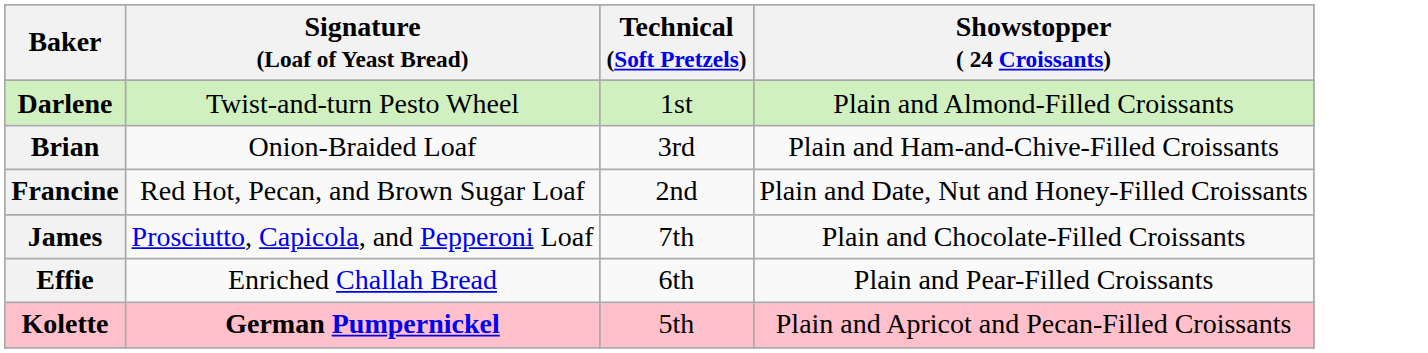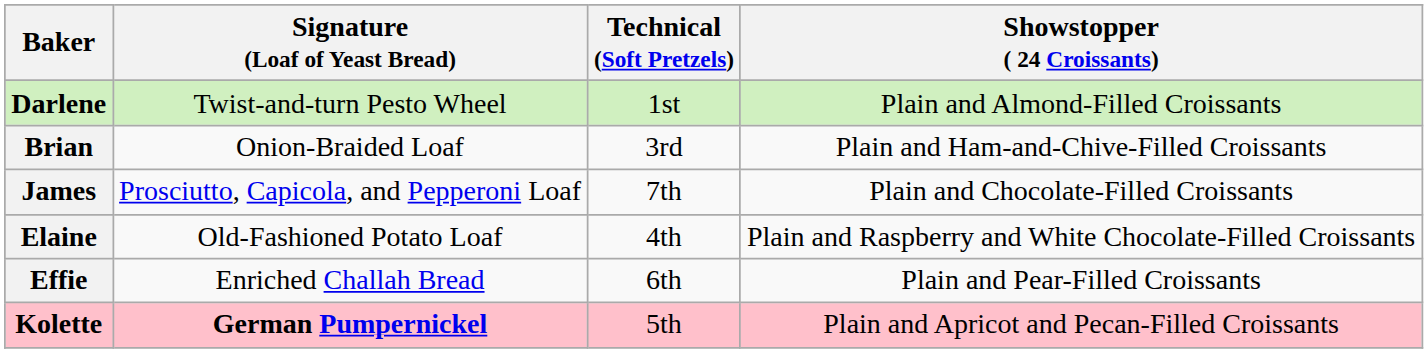 <table class="wikitable sortable" style="text-align:center;">
 <tr>
 <th scope="col">Baker</th>
 <th scope="col" class="unsortable">Signature<br><small>(Loaf of Yeast Bread)</small></th>
 <th scope="col">Technical<br><small>(<a href='#'>Soft Pretzels</a>)</small></th>
 <th scope="col" class="unsortable">Showstopper<br><small>( 24 <a href='#'>Croissants</a>)</small></th>
 </tr>
 <tr style="background:#d0f0c0;">
 <th scope="row" style="background:#d0f0c0;">Darlene</th>
 <td>Twist-and-turn Pesto Wheel</td>
 <td>1st</td>
 <td>Plain and Almond-Filled Croissants</td>
 </tr>
 <tr>
 <th scope="row">Brian</th>
 <td>Onion-Braided Loaf</td>
 <td>3rd</td>
 <td>Plain and Ham-and-Chive-Filled Croissants</td>
 </tr>
 <tr>
-<th scope="row">Francine</th>
-<td>Red Hot, Pecan, and Brown Sugar Loaf</td>
-<td>2nd</td>
-<td>Plain and Date, Nut and Honey-Filled Croissants</td>
-</tr>
-<tr>
 <th scope="row">James</th>
 <td><a href='#'>Prosciutto</a>, <a href='#'>Capicola</a>, and <a href='#'>Pepperoni</a> Loaf</td>
 <td>7th</td>
 <td>Plain and Chocolate-Filled Croissants</td>
+</tr>
+<tr>
+<th scope="row">Elaine</th>
+<td>Old-Fashioned Potato Loaf</td>
+<td>4th</td>
+<td>Plain and Raspberry and White Chocolate-Filled Croissants</td>
 </tr>
 <tr>
 <th scope="row">Effie</th>
 <td>Enriched <a href='#'>Challah Bread</a></td>
 <td>6th</td>
 <td>Plain and Pear-Filled Croissants</td>
 </tr>
 <tr style="background:Pink;">
 <th scope="row" style="background:Pink;">Kolette</th>
 <td><strong>German <a href='#'>Pumpernickel</a></strong></td>
 <td>5th</td>
 <td>Plain and Apricot and Pecan-Filled Croissants</td>
 </tr>
 </table>
